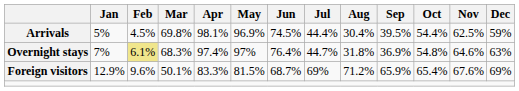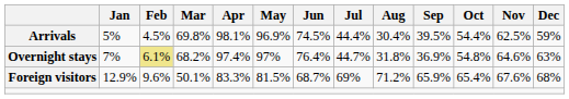 <table class="wikitable">
 <tr>
 <th></th>
 <th>Jan</th>
 <th>Feb</th>
 <th>Mar</th>
 <th>Apr</th>
 <th>May</th>
 <th>Jun</th>
 <th>Jul</th>
 <th>Aug</th>
 <th>Sep</th>
 <th>Oct</th>
 <th>Nov</th>
 <th>Dec</th>
 </tr>
 <tr>
 <th>Arrivals</th>
 <td> 5%</td>
 <td> 4.5%</td>
 <td> 69.8%</td>
 <td> 98.1%</td>
 <td> 96.9%</td>
 <td> 74.5%</td>
 <td> 44.4%</td>
 <td> 30.4%</td>
 <td> 39.5%</td>
 <td> 54.4%</td>
 <td> 62.5%</td>
 <td> 59%</td>
 </tr>
 <tr>
 <th>Overnight stays</th>
 <td> 7%</td>
 <td style="background: khaki;"> 6.1%</td>
-<td> 68.3%</td>
+<td> 68.2%</td>
 <td> 97.4%</td>
 <td> 97%</td>
 <td> 76.4%</td>
 <td> 44.7%</td>
 <td> 31.8%</td>
 <td> 36.9%</td>
 <td> 54.8%</td>
 <td> 64.6%</td>
 <td> 63%</td>
 </tr>
 <tr>
 <th>Foreign visitors</th>
 <td> 12.9%</td>
 <td> 9.6%</td>
 <td> 50.1%</td>
 <td> 83.3%</td>
 <td> 81.5%</td>
 <td> 68.7%</td>
 <td> 69%</td>
 <td> 71.2%</td>
 <td> 65.9%</td>
 <td> 65.4%</td>
 <td> 67.6%</td>
-<td> 69%</td>
+<td> 68%</td>
 </tr>
 <tr>
 <td colspan="13"></td>
 </tr>
 </table>
